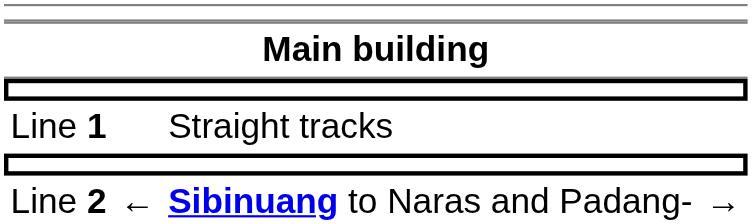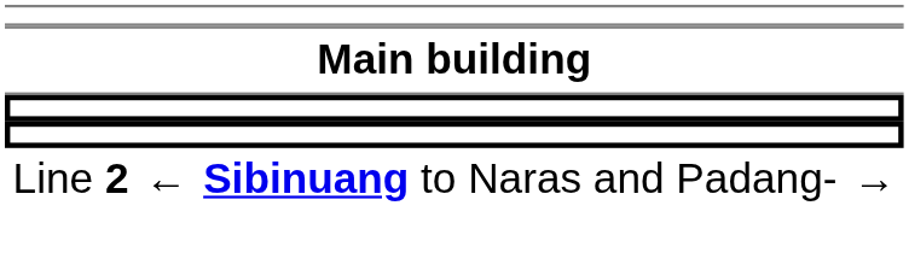 <table cellspacing="0" cellpadding="3">
 <tr>
 <td colspan="4" style="border-top:solid 1px gray;border-bottom:solid 1px gray;text-align:center"></td>
 </tr>
 <tr>
 <td colspan="4" style="border-top:solid 1px gray;border-bottom:solid 1px gray;text-align:center"><strong>Main building</strong></td>
 </tr>
 <tr>
 <td colspan="4" style="text-align:center; border-top:solid 2px black;border-left:solid 2px black;border-right:solid 2px black;border-bottom:solid 2px black;"></td>
 </tr>
 <tr>
-<td>Line <strong>1</strong></td>
-<td></td>
-<td>Straight tracks</td>
-<td></td>
-</tr>
-<tr>
 <td colspan="4" style="text-align:center; border-top:solid 2px black;border-left:solid 2px black;border-right:solid 2px black;border-bottom:solid 2px black;"></td>
 </tr>
 <tr>
 <td>Line <strong>2</strong></td>
 <td>← </td>
 <td> <strong><a href='#'>Sibinuang</a></strong> to Naras and Padang-</td>
 <td> →</td>
 </tr>
 </table>
